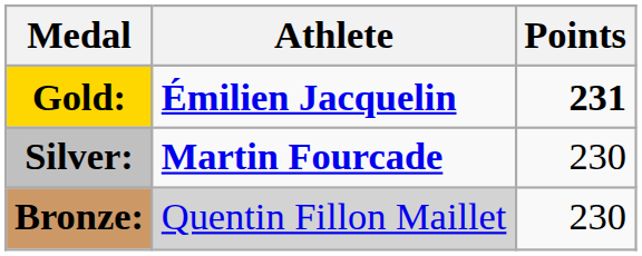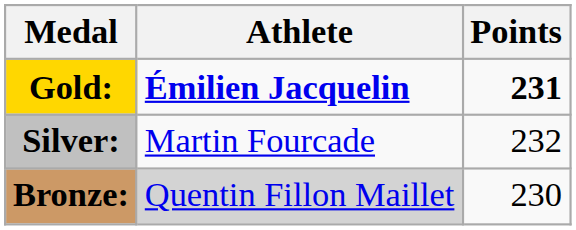 <table class="wikitable">
 <tr>
 <th>Medal</th>
 <th>Athlete</th>
 <th>Points</th>
 </tr>
 <tr>
 <td style="text-align:center;background-color:gold;"><strong>Gold:</strong></td>
 <td> <strong><a href='#'>Émilien Jacquelin</a></strong></td>
 <td align="right"><strong>231</strong></td>
 </tr>
 <tr>
 <td style="text-align:center;background-color:silver;"><strong>Silver:</strong></td>
-<td><strong> <a href='#'>Martin Fourcade</a></strong></td>
-<td align="right">230</td>
+<td> <a href='#'>Martin Fourcade</a></td>
+<td align="right">232</td>
 </tr>
 <tr>
 <td style="text-align:center;background-color:#CC9966;"><strong>Bronze:</strong></td>
 <td style="background: lightgrey;"> <a href='#'>Quentin Fillon Maillet</a></td>
 <td align="right">230</td>
 </tr>
 </table>
